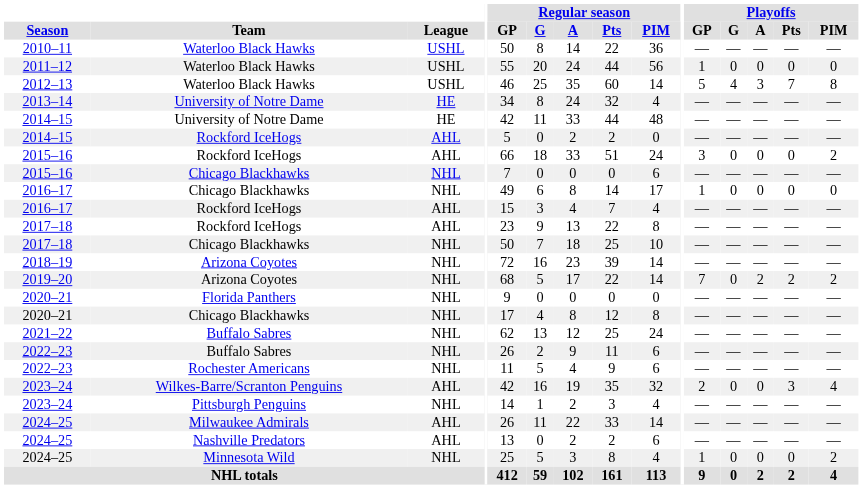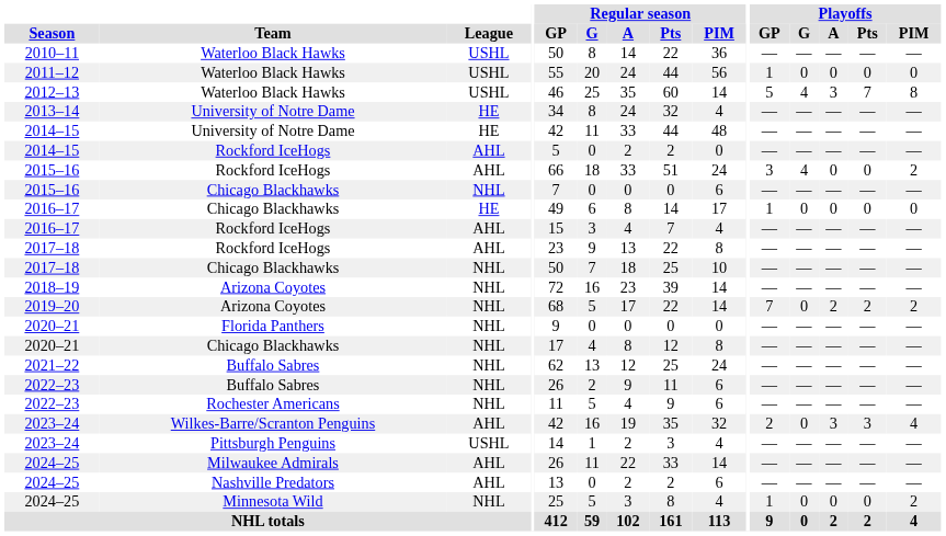 <table border="0" cellpadding="1" cellspacing="0" style="text-align:center; width:60em">
 <tr bgcolor="#e0e0e0">
 <th colspan="3" bgcolor="#ffffff"></th>
 <th rowspan="99" bgcolor="#ffffff"></th>
 <th colspan="5"><a href='#'>Regular season</a></th>
 <th rowspan="99" bgcolor="#ffffff"></th>
 <th colspan="5"><a href='#'>Playoffs</a></th>
 </tr>
 <tr bgcolor="#e0e0e0">
 <th><a href='#'>Season</a></th>
 <th>Team</th>
 <th>League</th>
 <th>GP</th>
 <th><a href='#'>G</a></th>
 <th><a href='#'>A</a></th>
 <th><a href='#'>Pts</a></th>
 <th><a href='#'>PIM</a></th>
 <th>GP</th>
 <th>G</th>
 <th>A</th>
 <th>Pts</th>
 <th>PIM</th>
 </tr>
 <tr>
 <td><a href='#'>2010–11</a></td>
 <td><a href='#'>Waterloo Black Hawks</a></td>
 <td><a href='#'>USHL</a></td>
 <td>50</td>
 <td>8</td>
 <td>14</td>
 <td>22</td>
 <td>36</td>
 <td>—</td>
 <td>—</td>
 <td>—</td>
 <td>—</td>
 <td>—</td>
 </tr>
 <tr bgcolor="#f0f0f0">
 <td><a href='#'>2011–12</a></td>
 <td>Waterloo Black Hawks</td>
 <td>USHL</td>
 <td>55</td>
 <td>20</td>
 <td>24</td>
 <td>44</td>
 <td>56</td>
 <td>1</td>
 <td>0</td>
 <td>0</td>
 <td>0</td>
 <td>0</td>
 </tr>
 <tr>
 <td><a href='#'>2012–13</a></td>
 <td>Waterloo Black Hawks</td>
 <td>USHL</td>
 <td>46</td>
 <td>25</td>
 <td>35</td>
 <td>60</td>
 <td>14</td>
 <td>5</td>
 <td>4</td>
 <td>3</td>
 <td>7</td>
 <td>8</td>
 </tr>
 <tr bgcolor="#f0f0f0">
 <td><a href='#'>2013–14</a></td>
 <td><a href='#'>University of Notre Dame</a></td>
 <td><a href='#'>HE</a></td>
 <td>34</td>
 <td>8</td>
 <td>24</td>
 <td>32</td>
 <td>4</td>
 <td>—</td>
 <td>—</td>
 <td>—</td>
 <td>—</td>
 <td>—</td>
 </tr>
 <tr>
 <td><a href='#'>2014–15</a></td>
 <td>University of Notre Dame</td>
 <td>HE</td>
 <td>42</td>
 <td>11</td>
 <td>33</td>
 <td>44</td>
 <td>48</td>
 <td>—</td>
 <td>—</td>
 <td>—</td>
 <td>—</td>
 <td>—</td>
 </tr>
 <tr bgcolor="#f0f0f0">
 <td><a href='#'>2014–15</a></td>
 <td><a href='#'>Rockford IceHogs</a></td>
 <td><a href='#'>AHL</a></td>
 <td>5</td>
 <td>0</td>
 <td>2</td>
 <td>2</td>
 <td>0</td>
 <td>—</td>
 <td>—</td>
 <td>—</td>
 <td>—</td>
 <td>—</td>
 </tr>
 <tr>
 <td><a href='#'>2015–16</a></td>
 <td>Rockford IceHogs</td>
 <td>AHL</td>
 <td>66</td>
 <td>18</td>
 <td>33</td>
 <td>51</td>
 <td>24</td>
 <td>3</td>
-<td>0</td>
+<td>4</td>
 <td>0</td>
 <td>0</td>
 <td>2</td>
 </tr>
 <tr bgcolor="#f0f0f0">
 <td><a href='#'>2015–16</a></td>
 <td><a href='#'>Chicago Blackhawks</a></td>
 <td><a href='#'>NHL</a></td>
 <td>7</td>
 <td>0</td>
 <td>0</td>
 <td>0</td>
 <td>6</td>
 <td>—</td>
 <td>—</td>
 <td>—</td>
 <td>—</td>
 <td>—</td>
 </tr>
 <tr>
 <td><a href='#'>2016–17</a></td>
 <td>Chicago Blackhawks</td>
-<td>NHL</td>
+<td><a href='#'>HE</a></td>
 <td>49</td>
 <td>6</td>
 <td>8</td>
 <td>14</td>
 <td>17</td>
 <td>1</td>
 <td>0</td>
 <td>0</td>
 <td>0</td>
 <td>0</td>
 </tr>
 <tr bgcolor="#f0f0f0">
 <td><a href='#'>2016–17</a></td>
 <td>Rockford IceHogs</td>
 <td>AHL</td>
 <td>15</td>
 <td>3</td>
 <td>4</td>
 <td>7</td>
 <td>4</td>
 <td>—</td>
 <td>—</td>
 <td>—</td>
 <td>—</td>
 <td>—</td>
 </tr>
 <tr>
 <td><a href='#'>2017–18</a></td>
 <td>Rockford IceHogs</td>
 <td>AHL</td>
 <td>23</td>
 <td>9</td>
 <td>13</td>
 <td>22</td>
 <td>8</td>
 <td>—</td>
 <td>—</td>
 <td>—</td>
 <td>—</td>
 <td>—</td>
 </tr>
 <tr bgcolor="#f0f0f0">
 <td><a href='#'>2017–18</a></td>
 <td>Chicago Blackhawks</td>
 <td>NHL</td>
 <td>50</td>
 <td>7</td>
 <td>18</td>
 <td>25</td>
 <td>10</td>
 <td>—</td>
 <td>—</td>
 <td>—</td>
 <td>—</td>
 <td>—</td>
 </tr>
 <tr>
 <td><a href='#'>2018–19</a></td>
 <td><a href='#'>Arizona Coyotes</a></td>
 <td>NHL</td>
 <td>72</td>
 <td>16</td>
 <td>23</td>
 <td>39</td>
 <td>14</td>
 <td>—</td>
 <td>—</td>
 <td>—</td>
 <td>—</td>
 <td>—</td>
 </tr>
 <tr bgcolor="#f0f0f0">
 <td><a href='#'>2019–20</a></td>
 <td>Arizona Coyotes</td>
 <td>NHL</td>
 <td>68</td>
 <td>5</td>
 <td>17</td>
 <td>22</td>
 <td>14</td>
 <td>7</td>
 <td>0</td>
 <td>2</td>
 <td>2</td>
 <td>2</td>
 </tr>
 <tr>
 <td><a href='#'>2020–21</a></td>
 <td><a href='#'>Florida Panthers</a></td>
 <td>NHL</td>
 <td>9</td>
 <td>0</td>
 <td>0</td>
 <td>0</td>
 <td>0</td>
 <td>—</td>
 <td>—</td>
 <td>—</td>
 <td>—</td>
 <td>—</td>
 </tr>
 <tr bgcolor="#f0f0f0">
 <td>2020–21</td>
 <td>Chicago Blackhawks</td>
 <td>NHL</td>
 <td>17</td>
 <td>4</td>
 <td>8</td>
 <td>12</td>
 <td>8</td>
 <td>—</td>
 <td>—</td>
 <td>—</td>
 <td>—</td>
 <td>—</td>
 </tr>
 <tr>
 <td><a href='#'>2021–22</a></td>
 <td><a href='#'>Buffalo Sabres</a></td>
 <td>NHL</td>
 <td>62</td>
 <td>13</td>
 <td>12</td>
 <td>25</td>
 <td>24</td>
 <td>—</td>
 <td>—</td>
 <td>—</td>
 <td>—</td>
 <td>—</td>
 </tr>
 <tr bgcolor="#f0f0f0">
 <td><a href='#'>2022–23</a></td>
 <td>Buffalo Sabres</td>
 <td>NHL</td>
 <td>26</td>
 <td>2</td>
 <td>9</td>
 <td>11</td>
 <td>6</td>
 <td>—</td>
 <td>—</td>
 <td>—</td>
 <td>—</td>
 <td>—</td>
 </tr>
 <tr>
 <td><a href='#'>2022–23</a></td>
 <td><a href='#'>Rochester Americans</a></td>
 <td>NHL</td>
 <td>11</td>
 <td>5</td>
 <td>4</td>
 <td>9</td>
 <td>6</td>
 <td>—</td>
 <td>—</td>
 <td>—</td>
 <td>—</td>
 <td>—</td>
 </tr>
 <tr bgcolor="#f0f0f0">
 <td><a href='#'>2023–24</a></td>
 <td><a href='#'>Wilkes-Barre/Scranton Penguins</a></td>
 <td>AHL</td>
 <td>42</td>
 <td>16</td>
 <td>19</td>
 <td>35</td>
 <td>32</td>
 <td>2</td>
 <td>0</td>
-<td>0</td>
+<td>3</td>
 <td>3</td>
 <td>4</td>
 </tr>
 <tr>
 <td><a href='#'>2023–24</a></td>
 <td><a href='#'>Pittsburgh Penguins</a></td>
-<td>NHL</td>
+<td>USHL</td>
 <td>14</td>
 <td>1</td>
 <td>2</td>
 <td>3</td>
 <td>4</td>
 <td>—</td>
 <td>—</td>
 <td>—</td>
 <td>—</td>
 <td>—</td>
 </tr>
 <tr bgcolor="#f0f0f0">
 <td><a href='#'>2024–25</a></td>
 <td><a href='#'>Milwaukee Admirals</a></td>
 <td>AHL</td>
 <td>26</td>
 <td>11</td>
 <td>22</td>
 <td>33</td>
 <td>14</td>
 <td>—</td>
 <td>—</td>
 <td>—</td>
 <td>—</td>
 <td>—</td>
 </tr>
 <tr>
 <td><a href='#'>2024–25</a></td>
 <td><a href='#'>Nashville Predators</a></td>
 <td>AHL</td>
 <td>13</td>
 <td>0</td>
 <td>2</td>
 <td>2</td>
 <td>6</td>
 <td>—</td>
 <td>—</td>
 <td>—</td>
 <td>—</td>
 <td>—</td>
 </tr>
 <tr bgcolor="#f0f0f0">
 <td>2024–25</td>
 <td><a href='#'>Minnesota Wild</a></td>
 <td>NHL</td>
 <td>25</td>
 <td>5</td>
 <td>3</td>
 <td>8</td>
 <td>4</td>
 <td>1</td>
 <td>0</td>
 <td>0</td>
 <td>0</td>
 <td>2</td>
 </tr>
 <tr bgcolor="#e0e0e0">
 <th colspan="3">NHL totals</th>
 <th>412</th>
 <th>59</th>
 <th>102</th>
 <th>161</th>
 <th>113</th>
 <th>9</th>
 <th>0</th>
 <th>2</th>
 <th>2</th>
 <th>4</th>
 </tr>
 </table>
